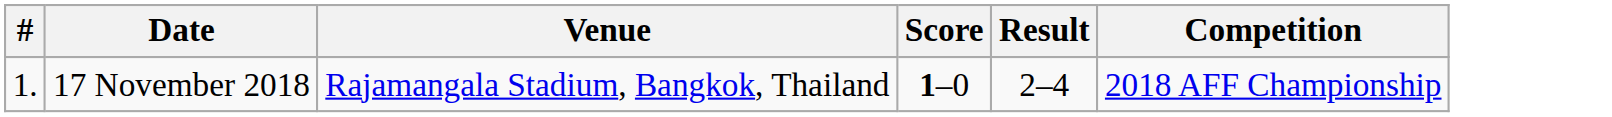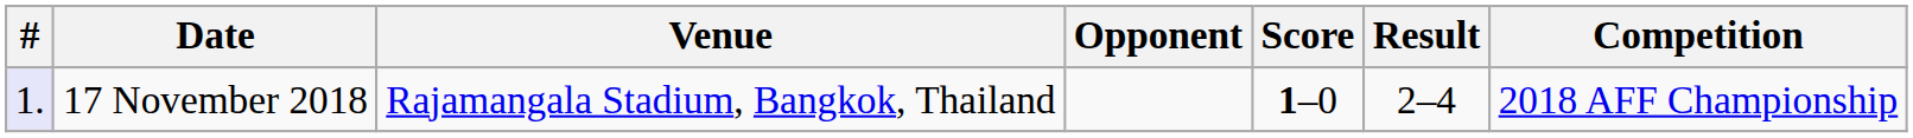 <table class="wikitable">
 <tr>
 <th>#</th>
 <th>Date</th>
 <th>Venue</th>
+<th>Opponent</th>
 <th>Score</th>
 <th>Result</th>
 <th>Competition</th>
 </tr>
 <tr>
-<td>1.</td>
+<td style="background: lavender;">1.</td>
 <td>17 November 2018</td>
 <td><a href='#'>Rajamangala Stadium</a>, <a href='#'>Bangkok</a>, Thailand</td>
+<td></td>
 <td align=center><strong>1</strong>–0</td>
 <td align=center>2–4</td>
 <td><a href='#'>2018 AFF Championship</a></td>
 </tr>
 </table>
